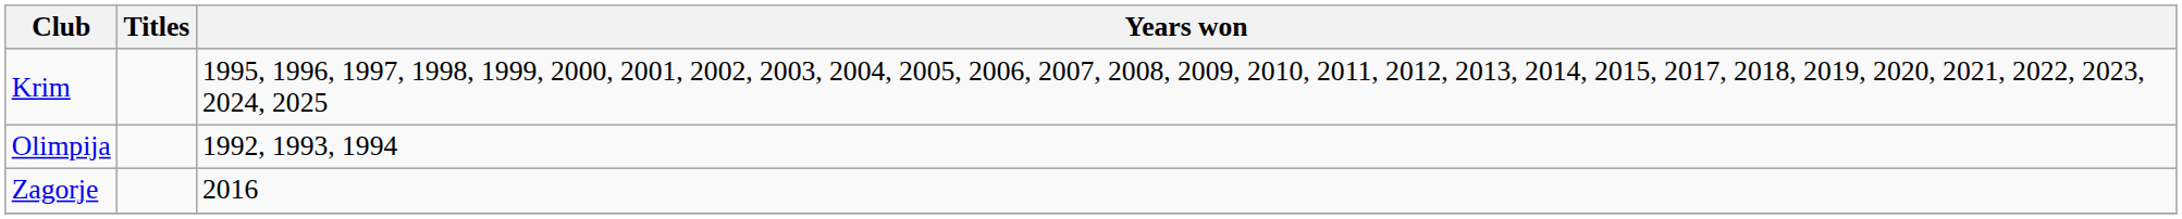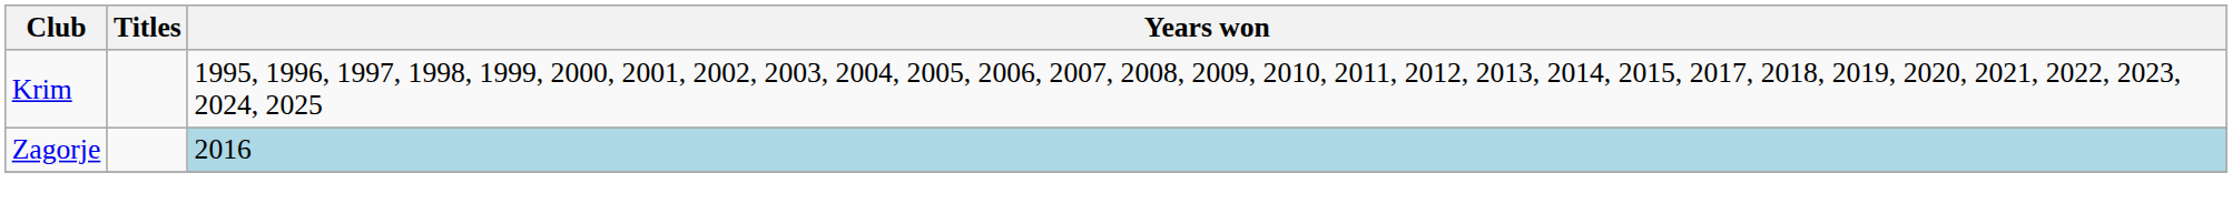 <table class="wikitable">
 <tr>
 <th>Club</th>
 <th>Titles</th>
 <th>Years won</th>
 </tr>
 <tr>
 <td><a href='#'>Krim</a></td>
 <td></td>
 <td>1995, 1996, 1997, 1998, 1999, 2000, 2001, 2002, 2003, 2004, 2005, 2006, 2007, 2008, 2009, 2010, 2011, 2012, 2013, 2014, 2015, 2017, 2018, 2019, 2020, 2021, 2022, 2023, 2024, 2025</td>
 </tr>
 <tr>
-<td><a href='#'>Olimpija</a></td>
-<td></td>
-<td>1992, 1993, 1994</td>
-</tr>
-<tr>
 <td><a href='#'>Zagorje</a></td>
 <td></td>
-<td>2016</td>
+<td style="background: lightblue;">2016</td>
 </tr>
 <tr>
 </tr>
 </table>
